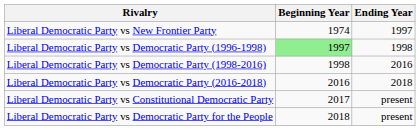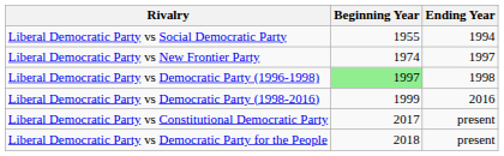 <table class="wikitable sortable">
 <tr>
 <th>Rivalry</th>
 <th>Beginning Year</th>
 <th>Ending Year</th>
+</tr>
+<tr>
+<td><a href='#'>Liberal Democratic Party</a> vs <a href='#'>Social Democratic Party</a></td>
+<td style="text-align:right;">1955</td>
+<td style="text-align:right;">1994</td>
 </tr>
 <tr>
 <td><a href='#'>Liberal Democratic Party</a> vs <a href='#'>New Frontier Party</a></td>
 <td style="text-align:right;">1974</td>
 <td style="text-align:right;">1997</td>
 </tr>
 <tr>
 <td><a href='#'>Liberal Democratic Party</a> vs <a href='#'>Democratic Party (1996-1998)</a></td>
 <td style="background: lightgreen; text-align:right;">1997</td>
 <td style="text-align:right;">1998</td>
 </tr>
 <tr>
 <td><a href='#'>Liberal Democratic Party</a> vs <a href='#'>Democratic Party (1998-2016)</a></td>
-<td style="text-align:right;">1998</td>
+<td style="text-align:right;">1999</td>
 <td style="text-align:right;">2016</td>
-</tr>
-<tr>
-<td><a href='#'>Liberal Democratic Party</a> vs <a href='#'>Democratic Party (2016-2018)</a></td>
-<td style="text-align:right;">2016</td>
-<td style="text-align:right;">2018</td>
 </tr>
 <tr>
 <td><a href='#'>Liberal Democratic Party</a> vs <a href='#'>Constitutional Democratic Party</a></td>
 <td style="text-align:right;">2017</td>
 <td style="text-align:right;">present</td>
 </tr>
 <tr>
 <td><a href='#'>Liberal Democratic Party</a> vs <a href='#'>Democratic Party for the People</a></td>
 <td style="text-align:right;">2018</td>
 <td style="text-align:right;">present</td>
 </tr>
 </table>
